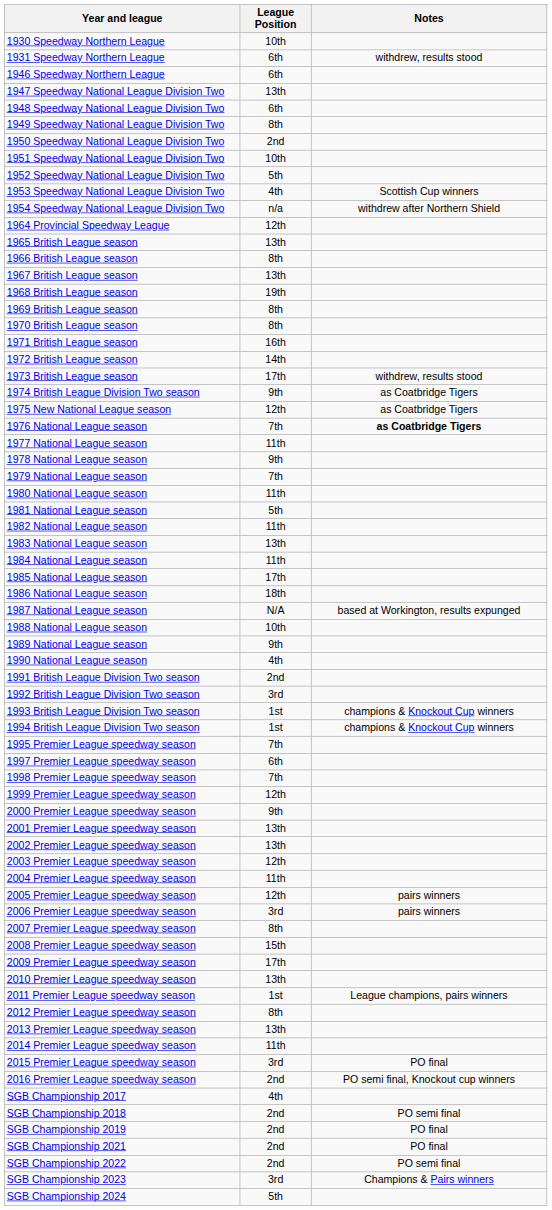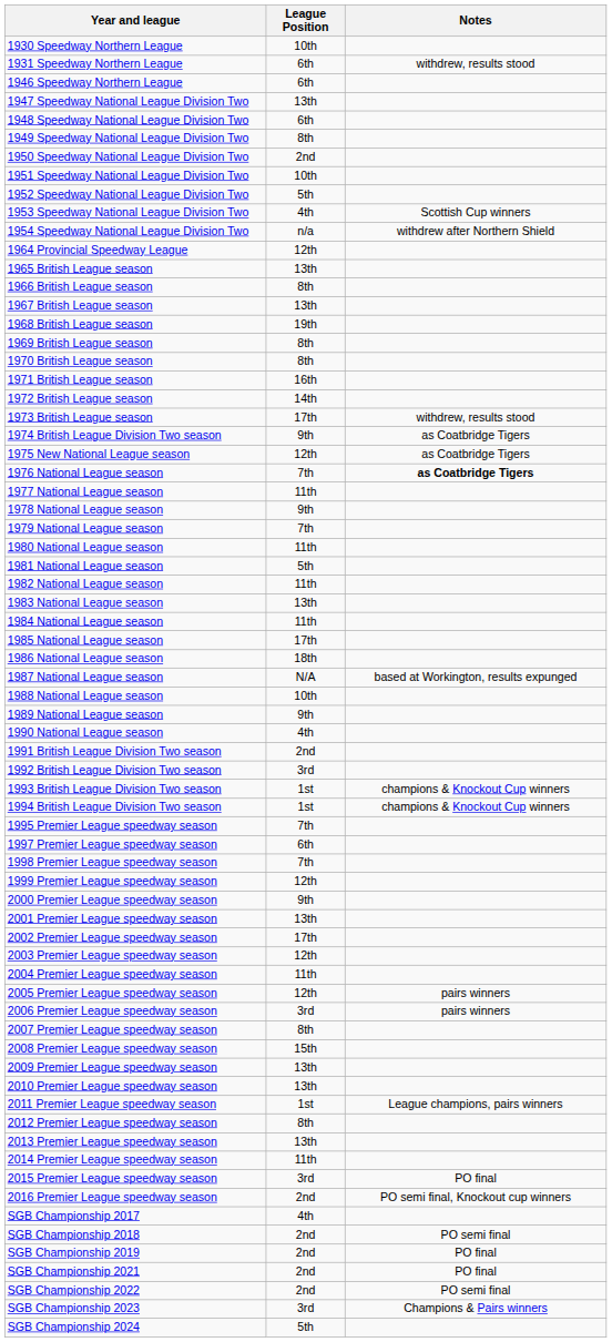 <table class="wikitable">
 <tr>
 <th width=350>Year and league</th>
 <th width=100>League Position</th>
 <th width=350>Notes</th>
 </tr>
 <tr align=center>
 <td align="left"><a href='#'>1930 Speedway Northern League</a></td>
 <td>10th</td>
 <td></td>
 </tr>
 <tr align=center>
 <td align="left"><a href='#'>1931 Speedway Northern League</a></td>
 <td>6th</td>
 <td>withdrew, results stood</td>
 </tr>
 <tr align=center>
 <td align="left"><a href='#'>1946 Speedway Northern League</a></td>
 <td>6th</td>
 <td></td>
 </tr>
 <tr align=center>
 <td align="left"><a href='#'>1947 Speedway National League Division Two</a></td>
 <td>13th</td>
 <td></td>
 </tr>
 <tr align=center>
 <td align="left"><a href='#'>1948 Speedway National League Division Two</a></td>
 <td>6th</td>
 <td></td>
 </tr>
 <tr align=center>
 <td align="left"><a href='#'>1949 Speedway National League Division Two</a></td>
 <td>8th</td>
 <td></td>
 </tr>
 <tr align=center>
 <td align="left"><a href='#'>1950 Speedway National League Division Two</a></td>
 <td>2nd</td>
 <td></td>
 </tr>
 <tr align=center>
 <td align="left"><a href='#'>1951 Speedway National League Division Two</a></td>
 <td>10th</td>
 <td></td>
 </tr>
 <tr align=center>
 <td align="left"><a href='#'>1952 Speedway National League Division Two</a></td>
 <td>5th</td>
 <td></td>
 </tr>
 <tr align=center>
 <td align="left"><a href='#'>1953 Speedway National League Division Two</a></td>
 <td>4th</td>
 <td>Scottish Cup winners</td>
 </tr>
 <tr align=center>
 <td align="left"><a href='#'>1954 Speedway National League Division Two</a></td>
 <td>n/a</td>
 <td>withdrew after Northern Shield</td>
 </tr>
 <tr align=center>
 <td align="left"><a href='#'>1964 Provincial Speedway League</a></td>
 <td>12th</td>
 <td></td>
 </tr>
 <tr align=center>
 <td align="left"><a href='#'>1965 British League season</a></td>
 <td>13th</td>
 <td></td>
 </tr>
 <tr align=center>
 <td align="left"><a href='#'>1966 British League season</a></td>
 <td>8th</td>
 <td></td>
 </tr>
 <tr align=center>
 <td align="left"><a href='#'>1967 British League season</a></td>
 <td>13th</td>
 <td></td>
 </tr>
 <tr align=center>
 <td align="left"><a href='#'>1968 British League season</a></td>
 <td>19th</td>
 <td></td>
 </tr>
 <tr align=center>
 <td align="left"><a href='#'>1969 British League season</a></td>
 <td>8th</td>
 <td></td>
 </tr>
 <tr align=center>
 <td align="left"><a href='#'>1970 British League season</a></td>
 <td>8th</td>
 <td></td>
 </tr>
 <tr align=center>
 <td align="left"><a href='#'>1971 British League season</a></td>
 <td>16th</td>
 <td></td>
 </tr>
 <tr align=center>
 <td align="left"><a href='#'>1972 British League season</a></td>
 <td>14th</td>
 <td></td>
 </tr>
 <tr align=center>
 <td align="left"><a href='#'>1973 British League season</a></td>
 <td>17th</td>
 <td>withdrew, results stood</td>
 </tr>
 <tr align=center>
 <td align="left"><a href='#'>1974 British League Division Two season</a></td>
 <td>9th</td>
 <td>as Coatbridge Tigers</td>
 </tr>
 <tr align=center>
 <td align="left"><a href='#'>1975 New National League season</a></td>
 <td>12th</td>
 <td>as Coatbridge Tigers</td>
 </tr>
 <tr align=center>
 <td align="left"><a href='#'>1976 National League season</a></td>
 <td>7th</td>
 <td><strong>as Coatbridge Tigers</strong></td>
 </tr>
 <tr align=center>
 <td align="left"><a href='#'>1977 National League season</a></td>
 <td>11th</td>
 <td></td>
 </tr>
 <tr align=center>
 <td align="left"><a href='#'>1978 National League season</a></td>
 <td>9th</td>
 <td></td>
 </tr>
 <tr align=center>
 <td align="left"><a href='#'>1979 National League season</a></td>
 <td>7th</td>
 <td></td>
 </tr>
 <tr align=center>
 <td align="left"><a href='#'>1980 National League season</a></td>
 <td>11th</td>
 <td></td>
 </tr>
 <tr align=center>
 <td align="left"><a href='#'>1981 National League season</a></td>
 <td>5th</td>
 <td></td>
 </tr>
 <tr align=center>
 <td align="left"><a href='#'>1982 National League season</a></td>
 <td>11th</td>
 <td></td>
 </tr>
 <tr align=center>
 <td align="left"><a href='#'>1983 National League season</a></td>
 <td>13th</td>
 <td></td>
 </tr>
 <tr align=center>
 <td align="left"><a href='#'>1984 National League season</a></td>
 <td>11th</td>
 <td></td>
 </tr>
 <tr align=center>
 <td align="left"><a href='#'>1985 National League season</a></td>
 <td>17th</td>
 <td></td>
 </tr>
 <tr align=center>
 <td align="left"><a href='#'>1986 National League season</a></td>
 <td>18th</td>
 <td></td>
 </tr>
 <tr align=center>
 <td align="left"><a href='#'>1987 National League season</a></td>
 <td>N/A</td>
 <td>based at Workington, results expunged</td>
 </tr>
 <tr align=center>
 <td align="left"><a href='#'>1988 National League season</a></td>
 <td>10th</td>
 <td></td>
 </tr>
 <tr align=center>
 <td align="left"><a href='#'>1989 National League season</a></td>
 <td>9th</td>
 <td></td>
 </tr>
 <tr align=center>
 <td align="left"><a href='#'>1990 National League season</a></td>
 <td>4th</td>
 <td></td>
 </tr>
 <tr align=center>
 <td align="left"><a href='#'>1991 British League Division Two season</a></td>
 <td>2nd</td>
 <td></td>
 </tr>
 <tr align=center>
 <td align="left"><a href='#'>1992 British League Division Two season</a></td>
 <td>3rd</td>
 <td></td>
 </tr>
 <tr align=center>
 <td align="left"><a href='#'>1993 British League Division Two season</a></td>
 <td>1st</td>
 <td>champions & <a href='#'>Knockout Cup</a> winners</td>
 </tr>
 <tr align=center>
 <td align="left"><a href='#'>1994 British League Division Two season</a></td>
 <td>1st</td>
 <td>champions & <a href='#'>Knockout Cup</a> winners</td>
 </tr>
 <tr align=center>
 <td align="left"><a href='#'>1995 Premier League speedway season</a></td>
 <td>7th</td>
 <td></td>
 </tr>
 <tr align=center>
 <td align="left"><a href='#'>1997 Premier League speedway season</a></td>
 <td>6th</td>
 <td></td>
 </tr>
 <tr align=center>
 <td align="left"><a href='#'>1998 Premier League speedway season</a></td>
 <td>7th</td>
 <td></td>
 </tr>
 <tr align=center>
 <td align="left"><a href='#'>1999 Premier League speedway season</a></td>
 <td>12th</td>
 <td></td>
 </tr>
 <tr align=center>
 <td align="left"><a href='#'>2000 Premier League speedway season</a></td>
 <td>9th</td>
 <td></td>
 </tr>
 <tr align=center>
 <td align="left"><a href='#'>2001 Premier League speedway season</a></td>
 <td>13th</td>
 <td></td>
 </tr>
 <tr align=center>
 <td align="left"><a href='#'>2002 Premier League speedway season</a></td>
-<td>13th</td>
+<td>17th</td>
 <td></td>
 </tr>
 <tr align=center>
 <td align="left"><a href='#'>2003 Premier League speedway season</a></td>
 <td>12th</td>
 <td></td>
 </tr>
 <tr align=center>
 <td align="left"><a href='#'>2004 Premier League speedway season</a></td>
 <td>11th</td>
 <td></td>
 </tr>
 <tr align=center>
 <td align="left"><a href='#'>2005 Premier League speedway season</a></td>
 <td>12th</td>
 <td>pairs winners</td>
 </tr>
 <tr align=center>
 <td align="left"><a href='#'>2006 Premier League speedway season</a></td>
 <td>3rd</td>
 <td>pairs winners</td>
 </tr>
 <tr align=center>
 <td align="left"><a href='#'>2007 Premier League speedway season</a></td>
 <td>8th</td>
 <td></td>
 </tr>
 <tr align=center>
 <td align="left"><a href='#'>2008 Premier League speedway season</a></td>
 <td>15th</td>
 <td></td>
 </tr>
 <tr align=center>
 <td align="left"><a href='#'>2009 Premier League speedway season</a></td>
-<td>17th</td>
+<td>13th</td>
 <td></td>
 </tr>
 <tr align=center>
 <td align="left"><a href='#'>2010 Premier League speedway season</a></td>
 <td>13th</td>
 <td></td>
 </tr>
 <tr align=center>
 <td align="left"><a href='#'>2011 Premier League speedway season</a></td>
 <td>1st</td>
 <td>League champions, pairs winners</td>
 </tr>
 <tr align=center>
 <td align="left"><a href='#'>2012 Premier League speedway season</a></td>
 <td>8th</td>
 <td></td>
 </tr>
 <tr align=center>
 <td align="left"><a href='#'>2013 Premier League speedway season</a></td>
 <td>13th</td>
 <td></td>
 </tr>
 <tr align=center>
 <td align="left"><a href='#'>2014 Premier League speedway season</a></td>
 <td>11th</td>
 <td></td>
 </tr>
 <tr align=center>
 <td align="left"><a href='#'>2015 Premier League speedway season</a></td>
 <td>3rd</td>
 <td>PO final</td>
 </tr>
 <tr align=center>
 <td align="left"><a href='#'>2016 Premier League speedway season</a></td>
 <td>2nd</td>
 <td>PO semi final, Knockout cup winners</td>
 </tr>
 <tr align=center>
 <td align="left"><a href='#'>SGB Championship 2017</a></td>
 <td>4th</td>
 <td></td>
 </tr>
 <tr align=center>
 <td align="left"><a href='#'>SGB Championship 2018</a></td>
 <td>2nd</td>
 <td>PO semi final</td>
 </tr>
 <tr align=center>
 <td align="left"><a href='#'>SGB Championship 2019</a></td>
 <td>2nd</td>
 <td>PO final</td>
 </tr>
 <tr align=center>
 <td align="left"><a href='#'>SGB Championship 2021</a></td>
 <td>2nd</td>
 <td>PO final</td>
 </tr>
 <tr align=center>
 <td align="left"><a href='#'>SGB Championship 2022</a></td>
 <td>2nd</td>
 <td>PO semi final</td>
 </tr>
 <tr align=center>
 <td align="left"><a href='#'>SGB Championship 2023</a></td>
 <td>3rd</td>
 <td>Champions & <a href='#'>Pairs winners</a></td>
 </tr>
 <tr align=center>
 <td align="left"><a href='#'>SGB Championship 2024</a></td>
 <td>5th</td>
 <td></td>
 </tr>
 </table>
